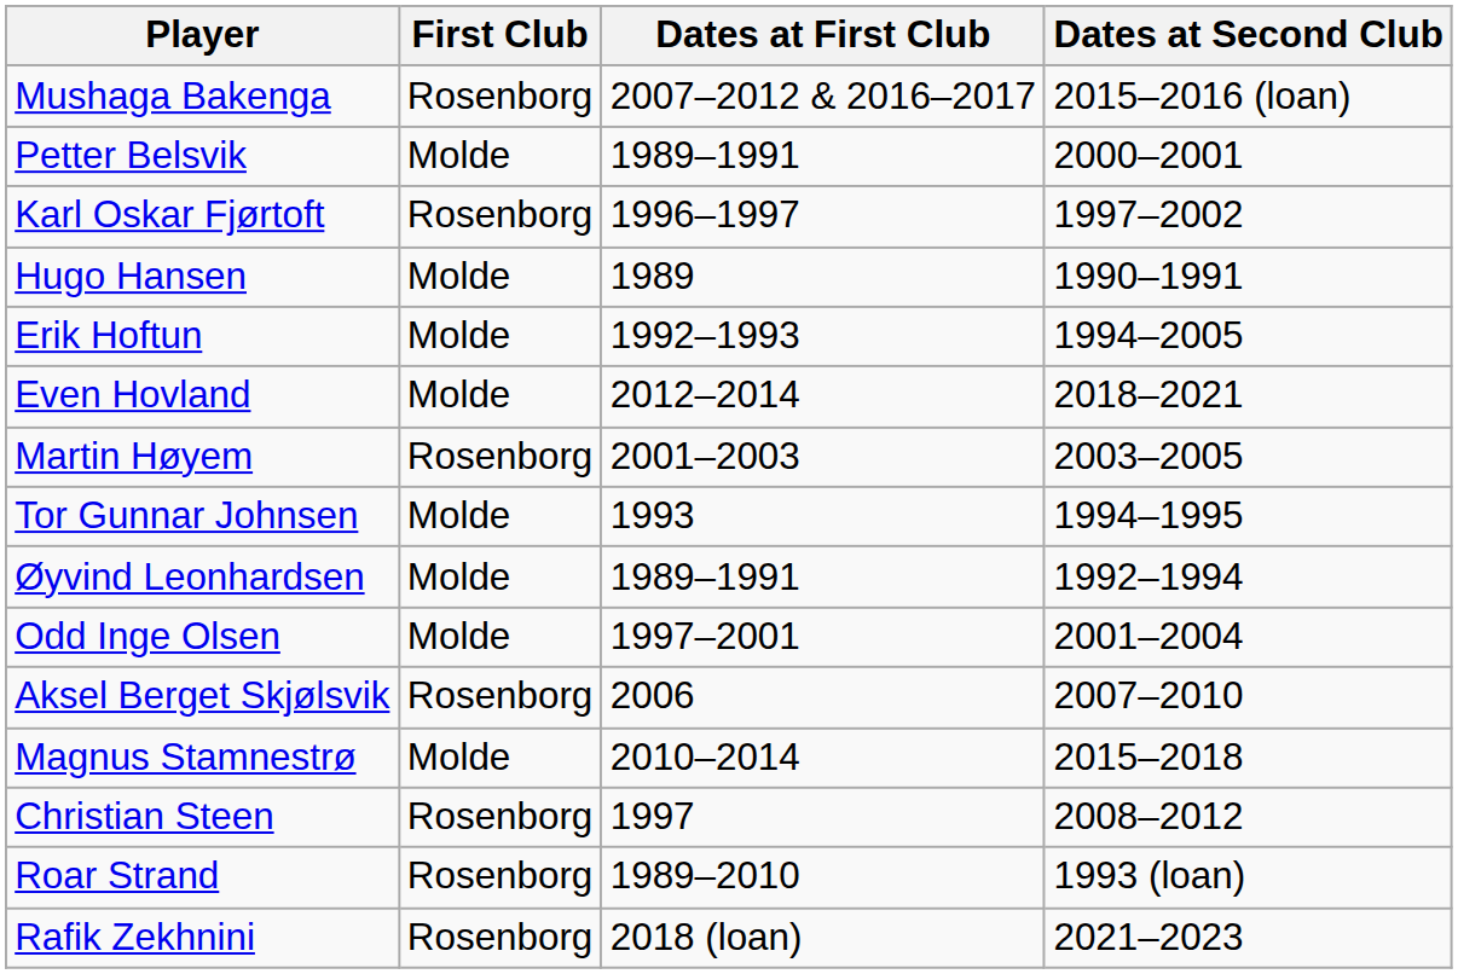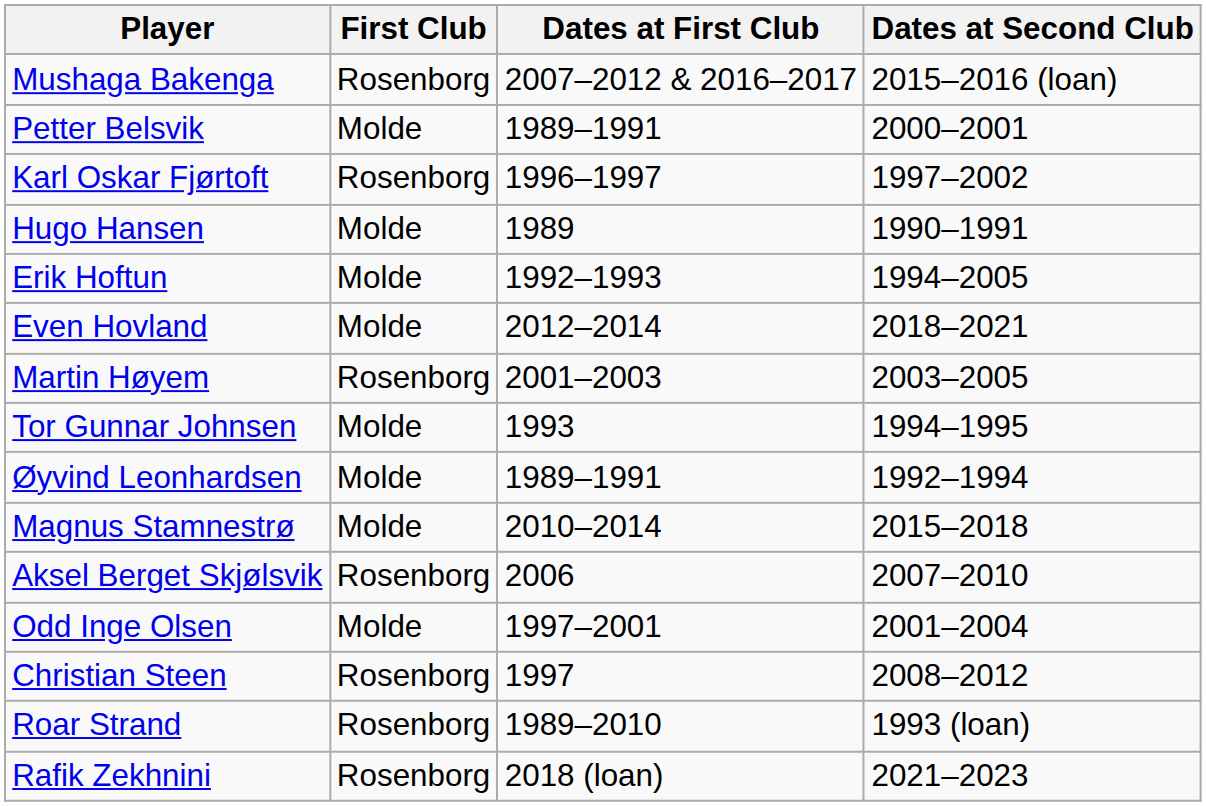 <table class="wikitable sortable">
 <tr>
 <th>Player</th>
 <th>First Club</th>
 <th>Dates at First Club</th>
 <th>Dates at Second Club</th>
 </tr>
 <tr>
 <td><a href='#'>Mushaga Bakenga</a></td>
 <td>Rosenborg</td>
 <td>2007–2012 & 2016–2017</td>
 <td>2015–2016 (loan)</td>
 </tr>
 <tr>
 <td><a href='#'>Petter Belsvik</a></td>
 <td>Molde</td>
 <td>1989–1991</td>
 <td>2000–2001</td>
 </tr>
 <tr>
 <td><a href='#'>Karl Oskar Fjørtoft</a></td>
 <td>Rosenborg</td>
 <td>1996–1997</td>
 <td>1997–2002</td>
 </tr>
 <tr>
 <td><a href='#'>Hugo Hansen</a></td>
 <td>Molde</td>
 <td>1989</td>
 <td>1990–1991</td>
 </tr>
 <tr>
 <td><a href='#'>Erik Hoftun</a></td>
 <td>Molde</td>
 <td>1992–1993</td>
 <td>1994–2005</td>
 </tr>
 <tr>
 <td><a href='#'>Even Hovland</a></td>
 <td>Molde</td>
 <td>2012–2014</td>
 <td>2018–2021</td>
 </tr>
 <tr>
 <td><a href='#'>Martin Høyem</a></td>
 <td>Rosenborg</td>
 <td>2001–2003</td>
 <td>2003–2005</td>
 </tr>
 <tr>
 <td><a href='#'>Tor Gunnar Johnsen</a></td>
 <td>Molde</td>
 <td>1993</td>
 <td>1994–1995</td>
 </tr>
 <tr>
 <td><a href='#'>Øyvind Leonhardsen</a></td>
 <td>Molde</td>
 <td>1989–1991</td>
 <td>1992–1994</td>
 </tr>
 <tr>
-<td><a href='#'>Odd Inge Olsen</a></td>
+<td><a href='#'>Magnus Stamnestrø</a></td>
 <td>Molde</td>
-<td>1997–2001</td>
-<td>2001–2004</td>
+<td>2010–2014</td>
+<td>2015–2018</td>
 </tr>
 <tr>
 <td><a href='#'>Aksel Berget Skjølsvik</a></td>
 <td>Rosenborg</td>
 <td>2006</td>
 <td>2007–2010</td>
 </tr>
 <tr>
-<td><a href='#'>Magnus Stamnestrø</a></td>
+<td><a href='#'>Odd Inge Olsen</a></td>
 <td>Molde</td>
-<td>2010–2014</td>
-<td>2015–2018</td>
+<td>1997–2001</td>
+<td>2001–2004</td>
 </tr>
 <tr>
 <td><a href='#'>Christian Steen</a></td>
 <td>Rosenborg</td>
 <td>1997</td>
 <td>2008–2012</td>
 </tr>
 <tr>
 <td><a href='#'>Roar Strand</a></td>
 <td>Rosenborg</td>
 <td>1989–2010</td>
 <td>1993 (loan)</td>
 </tr>
 <tr>
 <td><a href='#'>Rafik Zekhnini</a></td>
 <td>Rosenborg</td>
 <td>2018 (loan)</td>
 <td>2021–2023</td>
 </tr>
 </table>
